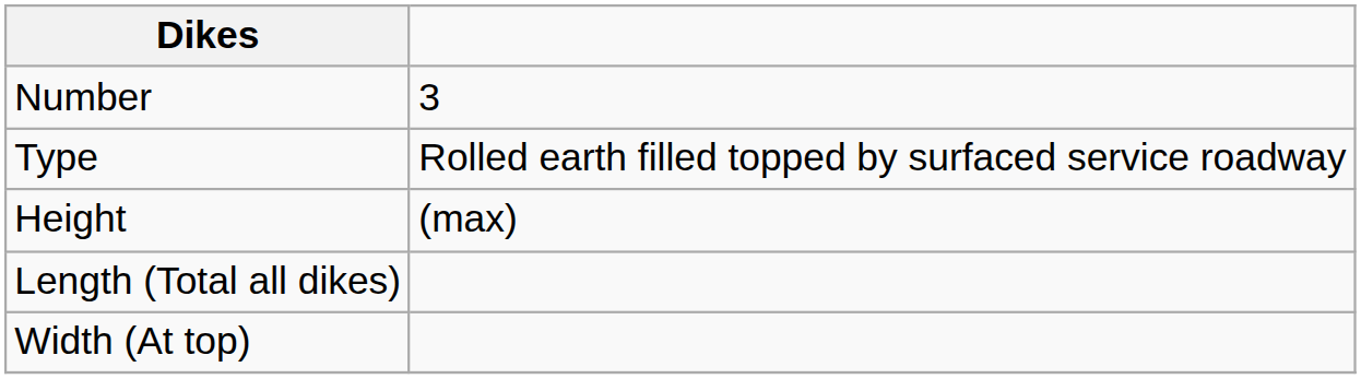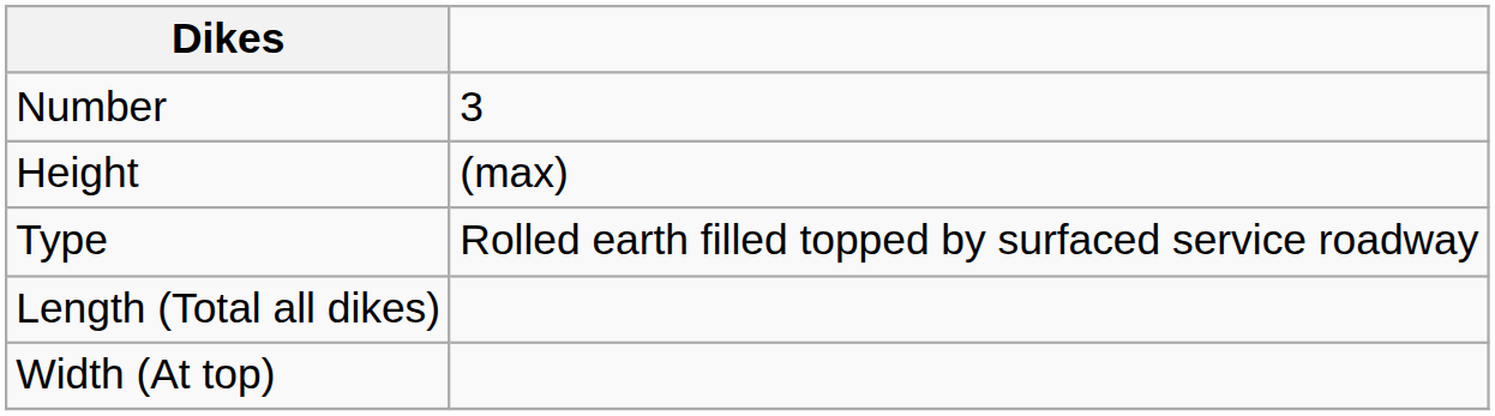 <table class="wikitable">
 <tr>
 <th>Dikes</th>
 </tr>
 <tr>
 <td>Number</td>
 <td>3</td>
 </tr>
 <tr>
+<td>Height</td>
+<td> (max)</td>
+</tr>
+<tr>
 <td>Type</td>
 <td>Rolled earth filled topped by surfaced service roadway</td>
-</tr>
-<tr>
-<td>Height</td>
-<td> (max)</td>
 </tr>
 <tr>
 <td>Length (Total all dikes)</td>
 <td></td>
 </tr>
 <tr>
 <td>Width (At top)</td>
 <td></td>
 </tr>
 <tr>
 </tr>
 </table>
